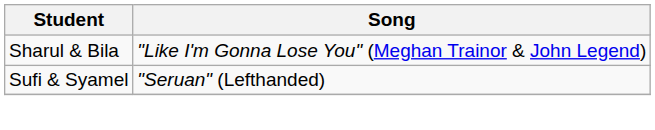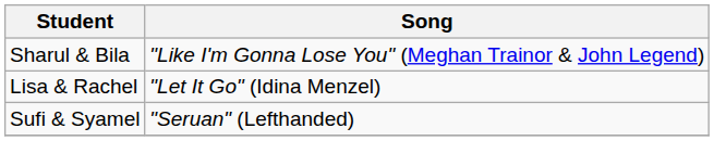 <table class="wikitable" style="font-size:90%;">
 <tr>
 <th>Student</th>
 <th>Song</th>
 </tr>
 <tr>
 <td>Sharul & Bila</td>
 <td><em>"Like I'm Gonna Lose You"</em> (<a href='#'>Meghan Trainor</a> & <a href='#'>John Legend</a>)</td>
 </tr>
 <tr>
+<td>Lisa & Rachel</td>
+<td><em>"Let It Go"</em> (Idina Menzel)</td>
+</tr>
+<tr>
 <td>Sufi & Syamel</td>
 <td><em>"Seruan"</em> (Lefthanded)</td>
 </tr>
 <tr>
 </tr>
 </table>
